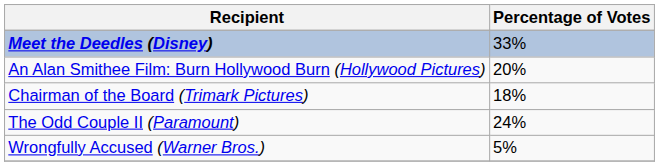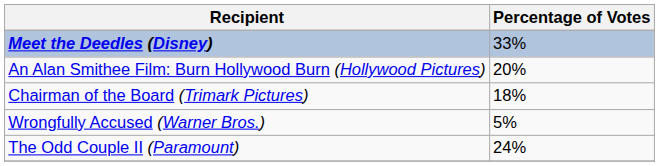 <table class="wikitable sortable plainrowheaders">
 <tr>
 <th>Recipient</th>
 <th>Percentage of Votes</th>
 </tr>
 <tr>
 </tr>
 <tr style="background:#B0C4DE;">
 <td><strong><em><a href='#'>Meet the Deedles</a><em> (<a href='#'>Disney</a>)<strong></td>
 <td></strong>33%<strong></td>
 </tr>
 <tr>
 <td></em><a href='#'>An Alan Smithee Film: Burn Hollywood Burn</a><em> (<a href='#'>Hollywood Pictures</a>)</td>
 <td>20%</td>
 </tr>
 <tr>
 <td></em><a href='#'>Chairman of the Board</a><em> (<a href='#'>Trimark Pictures</a>)</td>
 <td>18%</td>
 </tr>
 <tr>
+<td></em><a href='#'>Wrongfully Accused</a><em> (<a href='#'>Warner Bros.</a>)</td>
+<td>5%</td>
+</tr>
+<tr>
 <td></em><a href='#'>The Odd Couple II</a><em> (<a href='#'>Paramount</a>)</td>
 <td>24%</td>
 </tr>
 <tr>
-<td></em><a href='#'>Wrongfully Accused</a><em> (<a href='#'>Warner Bros.</a>)</td>
-<td>5%</td>
-</tr>
-<tr>
 </tr>
 </table>
